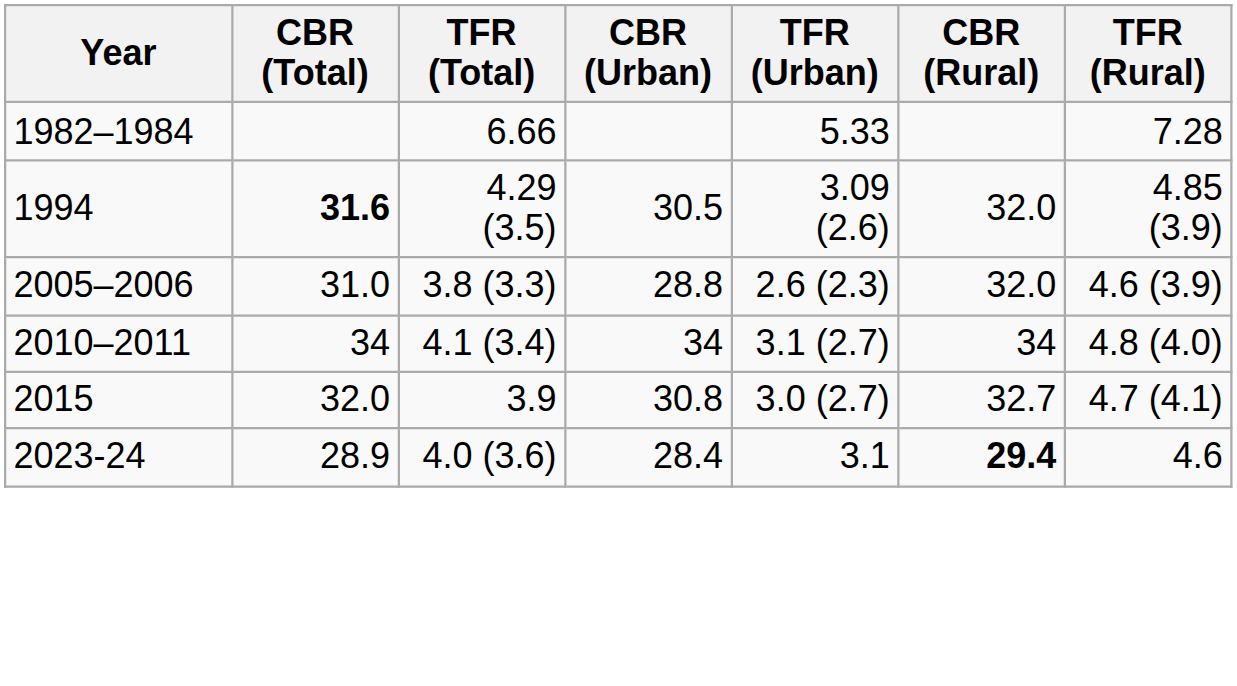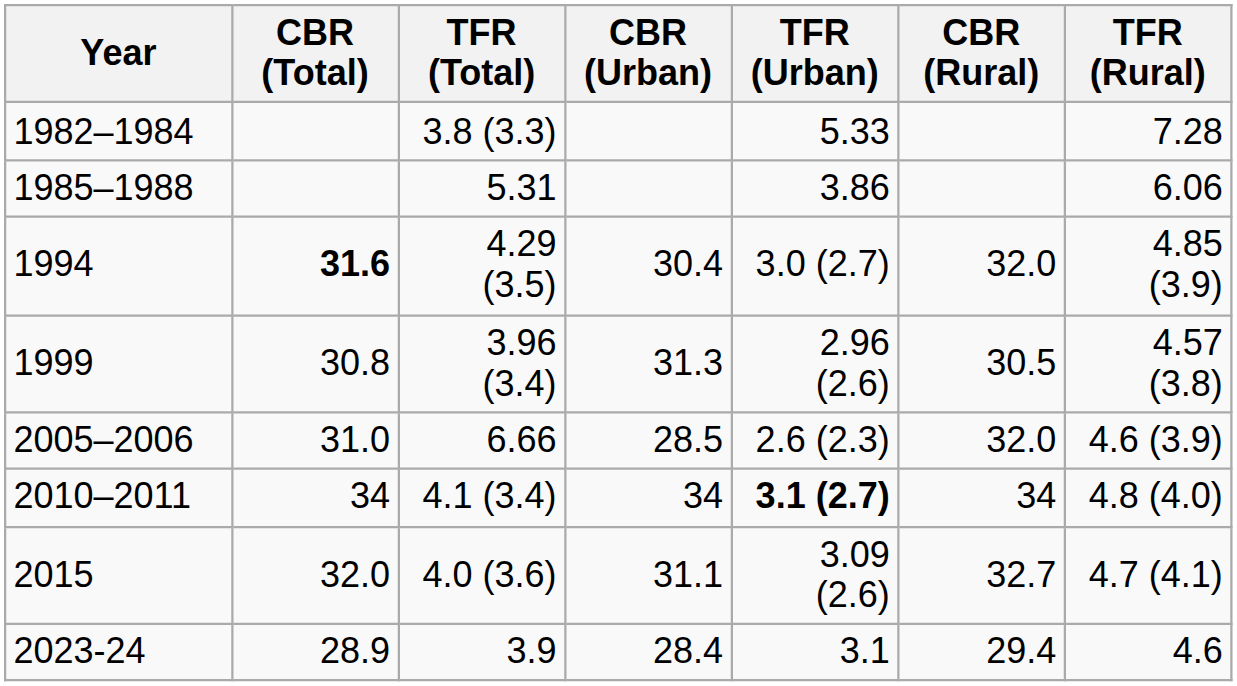 <table class="wikitable">
 <tr>
 <th style="width:70pt;">Year</th>
 <th style="width:50pt;">CBR (Total)</th>
 <th style="width:50pt;">TFR (Total)</th>
 <th style="width:50pt;">CBR (Urban)</th>
 <th style="width:50pt;">TFR (Urban)</th>
 <th style="width:50pt;">CBR (Rural)</th>
 <th style="width:50pt;">TFR (Rural)</th>
 </tr>
 <tr>
 <td>1982–1984</td>
 <td style="text-align:right;"></td>
-<td style="text-align:right;">6.66</td>
+<td style="text-align:right;">3.8 (3.3)</td>
 <td style="text-align:right;"></td>
 <td style="text-align:right;">5.33</td>
 <td style="text-align:right;"></td>
 <td style="text-align:right;">7.28</td>
 </tr>
 <tr>
+<td>1985–1988</td>
+<td style="text-align:right;"></td>
+<td style="text-align:right;">5.31</td>
+<td style="text-align:right;"></td>
+<td style="text-align:right;">3.86</td>
+<td style="text-align:right;"></td>
+<td style="text-align:right;">6.06</td>
+</tr>
+<tr>
 <td>1994</td>
 <td style="text-align:right;"><strong>31.6</strong></td>
 <td style="text-align:right;">4.29 (3.5)</td>
-<td style="text-align:right;">30.5</td>
-<td style="text-align:right;">3.09 (2.6)</td>
+<td style="text-align:right;">30.4</td>
+<td style="text-align:right;">3.0 (2.7)</td>
 <td style="text-align:right;">32.0</td>
 <td style="text-align:right;">4.85 (3.9)</td>
 </tr>
 <tr>
+<td>1999</td>
+<td style="text-align:right;">30.8</td>
+<td style="text-align:right;">3.96 (3.4)</td>
+<td style="text-align:right;">31.3</td>
+<td style="text-align:right;">2.96 (2.6)</td>
+<td style="text-align:right;">30.5</td>
+<td style="text-align:right;">4.57 (3.8)</td>
+</tr>
+<tr>
 <td>2005–2006</td>
 <td style="text-align:right;">31.0</td>
-<td style="text-align:right;">3.8 (3.3)</td>
-<td style="text-align:right;">28.8</td>
+<td style="text-align:right;">6.66</td>
+<td style="text-align:right;">28.5</td>
 <td style="text-align:right;">2.6 (2.3)</td>
 <td style="text-align:right;">32.0</td>
 <td style="text-align:right;">4.6 (3.9)</td>
 </tr>
 <tr>
 <td>2010–2011</td>
 <td style="text-align:right;">34</td>
 <td style="text-align:right;">4.1 (3.4)</td>
 <td style="text-align:right;">34</td>
-<td style="text-align:right;">3.1 (2.7)</td>
+<td style="text-align:right;"><strong>3.1 (2.7)</strong></td>
 <td style="text-align:right;">34</td>
 <td style="text-align:right;">4.8 (4.0)</td>
 </tr>
 <tr>
 <td>2015</td>
 <td style="text-align:right;">32.0</td>
-<td style="text-align:right;">3.9</td>
-<td style="text-align:right;">30.8</td>
-<td style="text-align:right;">3.0 (2.7)</td>
+<td style="text-align:right;">4.0 (3.6)</td>
+<td style="text-align:right;">31.1</td>
+<td style="text-align:right;">3.09 (2.6)</td>
 <td style="text-align:right;">32.7</td>
 <td style="text-align:right;">4.7 (4.1)</td>
 </tr>
 <tr>
 <td>2023-24</td>
 <td style="text-align:right;">28.9</td>
-<td style="text-align:right;">4.0 (3.6)</td>
+<td style="text-align:right;">3.9</td>
 <td style="text-align:right;">28.4</td>
 <td style="text-align:right;">3.1</td>
-<td style="text-align:right;"><strong>29.4</strong></td>
+<td style="text-align:right;">29.4</td>
 <td style="text-align:right;">4.6</td>
 </tr>
 </table>
